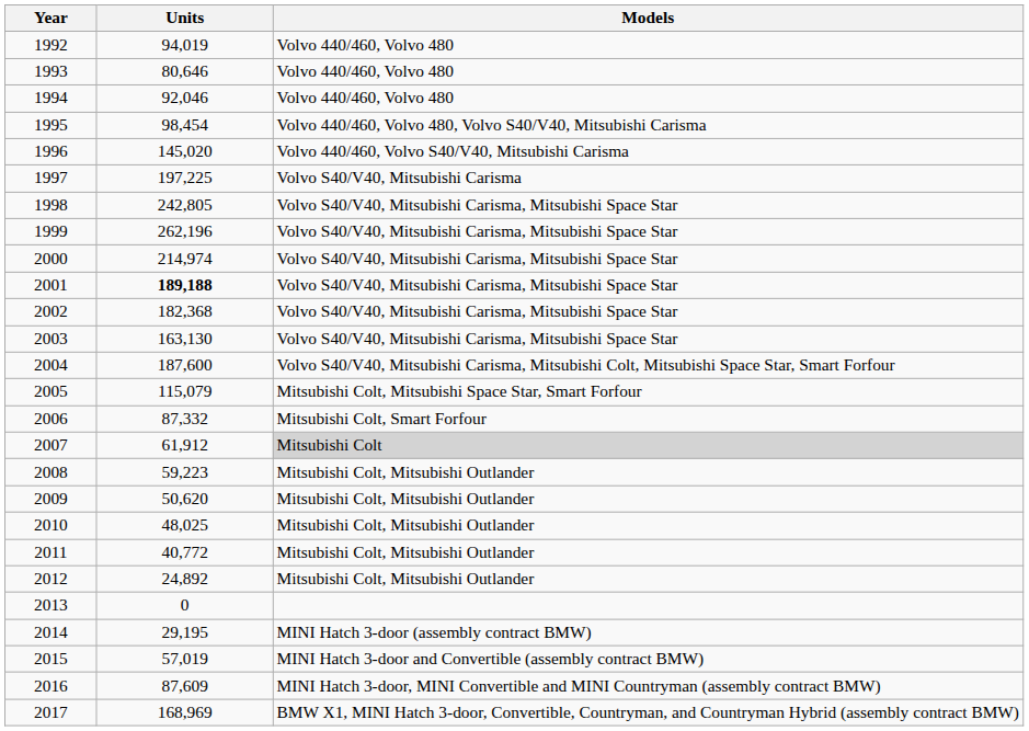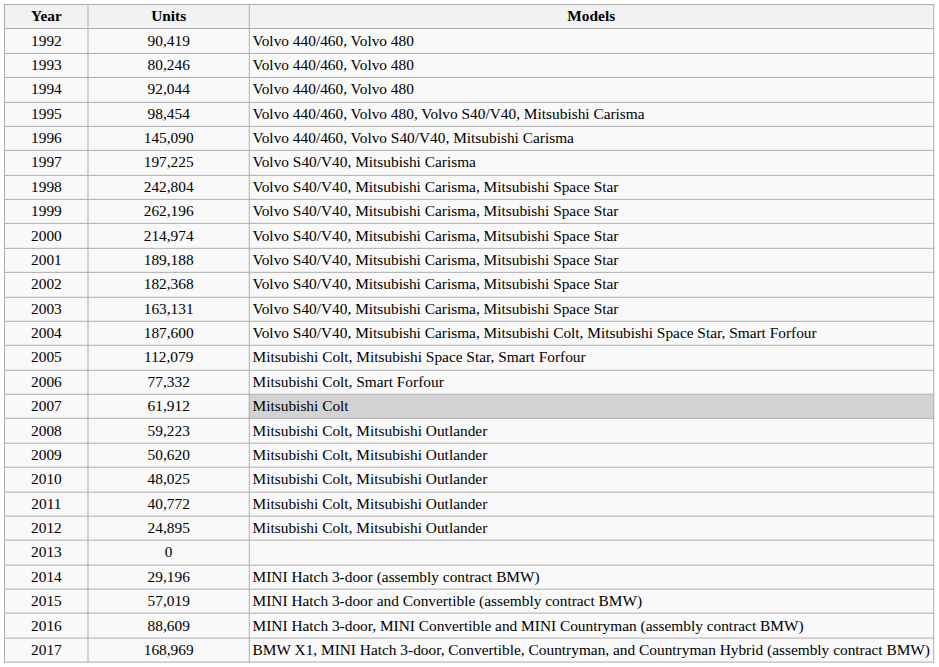 <table class="wikitable">
 <tr>
 <th style="width:5em">Year</th>
 <th style="width:10em">Units</th>
 <th>Models</th>
 </tr>
 <tr>
 <td align="center">1992</td>
-<td align="center">94,019</td>
+<td align="center">90,419</td>
 <td>Volvo 440/460, Volvo 480</td>
 </tr>
 <tr>
 <td align="center">1993</td>
-<td align="center">80,646</td>
+<td align="center">80,246</td>
 <td>Volvo 440/460, Volvo 480</td>
 </tr>
 <tr>
 <td align="center">1994</td>
-<td align="center">92,046</td>
+<td align="center">92,044</td>
 <td>Volvo 440/460, Volvo 480</td>
 </tr>
 <tr>
 <td align="center">1995</td>
 <td align="center">98,454</td>
 <td>Volvo 440/460, Volvo 480, Volvo S40/V40, Mitsubishi Carisma</td>
 </tr>
 <tr>
 <td align="center">1996</td>
-<td align="center">145,020</td>
+<td align="center">145,090</td>
 <td>Volvo 440/460, Volvo S40/V40, Mitsubishi Carisma</td>
 </tr>
 <tr>
 <td align="center">1997</td>
 <td align="center">197,225</td>
 <td>Volvo S40/V40, Mitsubishi Carisma</td>
 </tr>
 <tr>
 <td align="center">1998</td>
-<td align="center">242,805</td>
+<td align="center">242,804</td>
 <td>Volvo S40/V40, Mitsubishi Carisma, Mitsubishi Space Star</td>
 </tr>
 <tr>
 <td align="center">1999</td>
 <td align="center">262,196</td>
 <td>Volvo S40/V40, Mitsubishi Carisma, Mitsubishi Space Star</td>
 </tr>
 <tr>
 <td align="center">2000</td>
 <td align="center">214,974</td>
 <td>Volvo S40/V40, Mitsubishi Carisma, Mitsubishi Space Star</td>
 </tr>
 <tr>
 <td align="center">2001</td>
-<td align="center"><strong>189,188</strong></td>
+<td align="center">189,188</td>
 <td>Volvo S40/V40, Mitsubishi Carisma, Mitsubishi Space Star</td>
 </tr>
 <tr>
 <td align="center">2002</td>
 <td align="center">182,368</td>
 <td>Volvo S40/V40, Mitsubishi Carisma, Mitsubishi Space Star</td>
 </tr>
 <tr>
 <td align="center">2003</td>
-<td align="center">163,130</td>
+<td align="center">163,131</td>
 <td>Volvo S40/V40, Mitsubishi Carisma, Mitsubishi Space Star</td>
 </tr>
 <tr>
 <td align="center">2004</td>
 <td align="center">187,600</td>
 <td>Volvo S40/V40, Mitsubishi Carisma, Mitsubishi Colt, Mitsubishi Space Star, Smart Forfour</td>
 </tr>
 <tr>
 <td align="center">2005</td>
-<td align="center">115,079</td>
+<td align="center">112,079</td>
 <td>Mitsubishi Colt, Mitsubishi Space Star, Smart Forfour</td>
 </tr>
 <tr>
 <td align="center">2006</td>
-<td align="center">87,332</td>
+<td align="center">77,332</td>
 <td>Mitsubishi Colt, Smart Forfour</td>
 </tr>
 <tr>
 <td align="center">2007</td>
 <td align="center">61,912</td>
 <td style="background: lightgrey;">Mitsubishi Colt</td>
 </tr>
 <tr>
 <td align="center">2008</td>
 <td align="center">59,223</td>
 <td>Mitsubishi Colt, Mitsubishi Outlander</td>
 </tr>
 <tr>
 <td align="center">2009</td>
 <td align="center">50,620</td>
 <td>Mitsubishi Colt, Mitsubishi Outlander</td>
 </tr>
 <tr>
 <td align="center">2010</td>
 <td align="center">48,025</td>
 <td>Mitsubishi Colt, Mitsubishi Outlander</td>
 </tr>
 <tr>
 <td align="center">2011</td>
 <td align="center">40,772</td>
 <td>Mitsubishi Colt, Mitsubishi Outlander</td>
 </tr>
 <tr>
 <td align="center">2012</td>
-<td align="center">24,892</td>
+<td align="center">24,895</td>
 <td>Mitsubishi Colt, Mitsubishi Outlander</td>
 </tr>
 <tr>
 <td align="center">2013</td>
 <td align="center">0</td>
 <td></td>
 </tr>
 <tr>
 <td align="center">2014</td>
-<td align="center">29,195</td>
+<td align="center">29,196</td>
 <td>MINI Hatch 3-door (assembly contract BMW)</td>
 </tr>
 <tr>
 <td align="center">2015</td>
 <td align="center">57,019 </td>
 <td>MINI Hatch 3-door and Convertible (assembly contract BMW)</td>
 </tr>
 <tr>
 <td align="center">2016</td>
-<td align="center">87,609  </td>
+<td align="center">88,609  </td>
 <td>MINI Hatch 3-door, MINI Convertible and MINI Countryman (assembly contract BMW)</td>
 </tr>
 <tr>
 <td align="center">2017</td>
 <td align="center">168,969 </td>
 <td>BMW X1, MINI Hatch 3-door, Convertible, Countryman, and Countryman Hybrid  (assembly contract BMW)</td>
 </tr>
 </table>
